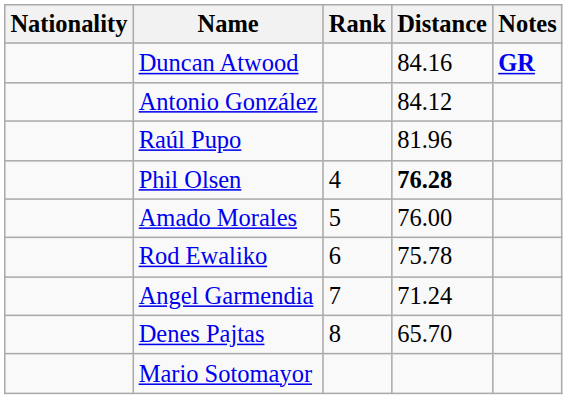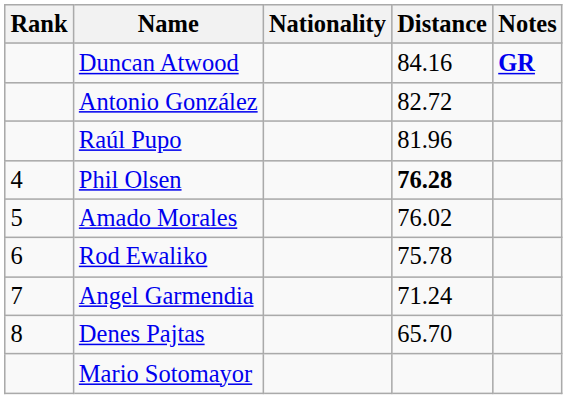 <table class="wikitable sortable">
 <tr>
+<th>Rank</th>
+<th>Name</th>
 <th>Nationality</th>
-<th>Name</th>
-<th>Rank</th>
 <th>Distance</th>
 <th>Notes</th>
 </tr>
 <tr>
 <td></td>
 <td><a href='#'>Duncan Atwood</a></td>
 <td></td>
 <td>84.16</td>
 <td><strong><a href='#'>GR</a></strong></td>
 </tr>
 <tr>
 <td></td>
 <td><a href='#'>Antonio González</a></td>
 <td></td>
-<td>84.12</td>
+<td>82.72</td>
 <td></td>
 </tr>
 <tr>
 <td></td>
 <td><a href='#'>Raúl Pupo</a></td>
 <td></td>
 <td>81.96</td>
 <td></td>
 </tr>
 <tr>
+<td>4</td>
+<td><a href='#'>Phil Olsen</a></td>
 <td></td>
-<td><a href='#'>Phil Olsen</a></td>
-<td>4</td>
 <td><strong>76.28</strong></td>
 <td></td>
 </tr>
 <tr>
+<td>5</td>
+<td><a href='#'>Amado Morales</a></td>
 <td></td>
-<td><a href='#'>Amado Morales</a></td>
-<td>5</td>
-<td>76.00</td>
+<td>76.02</td>
 <td></td>
 </tr>
 <tr>
+<td>6</td>
+<td><a href='#'>Rod Ewaliko</a></td>
 <td></td>
-<td><a href='#'>Rod Ewaliko</a></td>
-<td>6</td>
 <td>75.78</td>
 <td></td>
 </tr>
 <tr>
+<td>7</td>
+<td><a href='#'>Angel Garmendia</a></td>
 <td></td>
-<td><a href='#'>Angel Garmendia</a></td>
-<td>7</td>
 <td>71.24</td>
 <td></td>
 </tr>
 <tr>
+<td>8</td>
+<td><a href='#'>Denes Pajtas</a></td>
 <td></td>
-<td><a href='#'>Denes Pajtas</a></td>
-<td>8</td>
 <td>65.70</td>
 <td></td>
 </tr>
 <tr>
 <td></td>
 <td><a href='#'>Mario Sotomayor</a></td>
 <td></td>
 <td></td>
 <td></td>
 </tr>
 </table>
